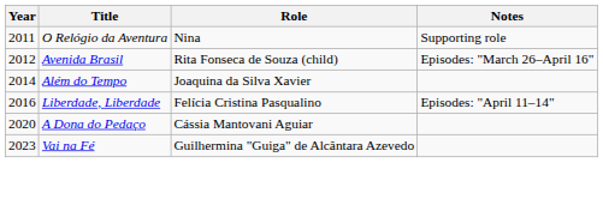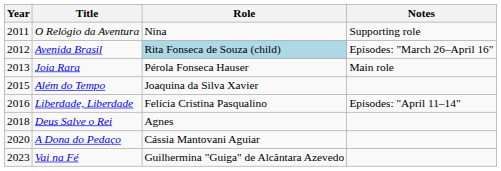 <table class="wikitable">
 <tr>
 <th>Year</th>
 <th>Title</th>
 <th>Role</th>
 <th>Notes</th>
 </tr>
 <tr>
 <td>2011</td>
 <td><em>O Relógio da Aventura</em></td>
 <td>Nina</td>
 <td>Supporting role</td>
 </tr>
 <tr>
 <td>2012</td>
 <td><em><a href='#'>Avenida Brasil</a></em></td>
-<td>Rita Fonseca de Souza (child)</td>
+<td style="background: lightblue;">Rita Fonseca de Souza (child)</td>
 <td>Episodes: "March 26–April 16"</td>
 </tr>
 <tr>
-<td>2014</td>
+<td>2013</td>
+<td><em><a href='#'>Joia Rara</a></em></td>
+<td>Pérola Fonseca Hauser</td>
+<td>Main role</td>
+</tr>
+<tr>
+<td>2015</td>
 <td><em><a href='#'>Além do Tempo</a></em></td>
 <td>Joaquina da Silva Xavier</td>
 <td></td>
 </tr>
 <tr>
 <td>2016</td>
 <td><em><a href='#'>Liberdade, Liberdade</a></em></td>
 <td>Felícia Cristina Pasqualino</td>
 <td>Episodes: "April 11–14"</td>
+</tr>
+<tr>
+<td>2018</td>
+<td><em><a href='#'>Deus Salve o Rei</a></em></td>
+<td>Agnes</td>
+<td></td>
 </tr>
 <tr>
 <td>2020</td>
 <td><em><a href='#'>A Dona do Pedaço</a></em></td>
 <td>Cássia Mantovani Aguiar</td>
 <td></td>
 </tr>
 <tr>
 <td>2023</td>
 <td><em><a href='#'>Vai na Fé</a></em></td>
 <td>Guilhermina "Guiga" de Alcântara Azevedo</td>
 <td></td>
 </tr>
 </table>
